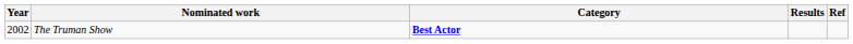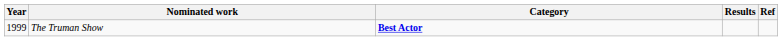 <table class="wikitable">
 <tr>
 <th scope="col" style="width:1em;">Year</th>
 <th scope="col" style="width:35em;">Nominated work</th>
 <th scope="col" style="width:35em;">Category</th>
 <th scope="col" style="width:1em;">Results</th>
 <th scope="col" style="width:1em;">Ref</th>
 </tr>
 <tr>
-<td>2002</td>
+<td>1999</td>
 <td><em>The Truman Show</em></td>
 <td><strong><a href='#'>Best Actor</a></strong></td>
 <td></td>
 <td></td>
 </tr>
 </table>
